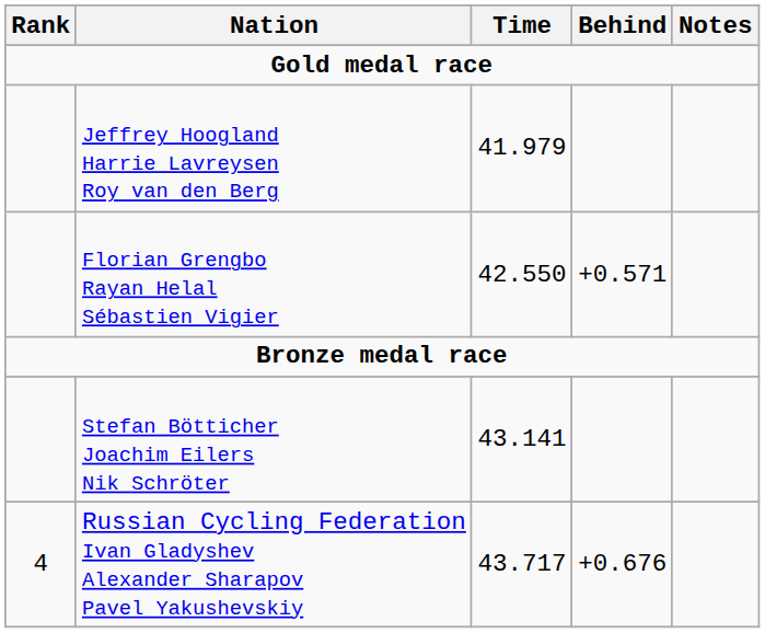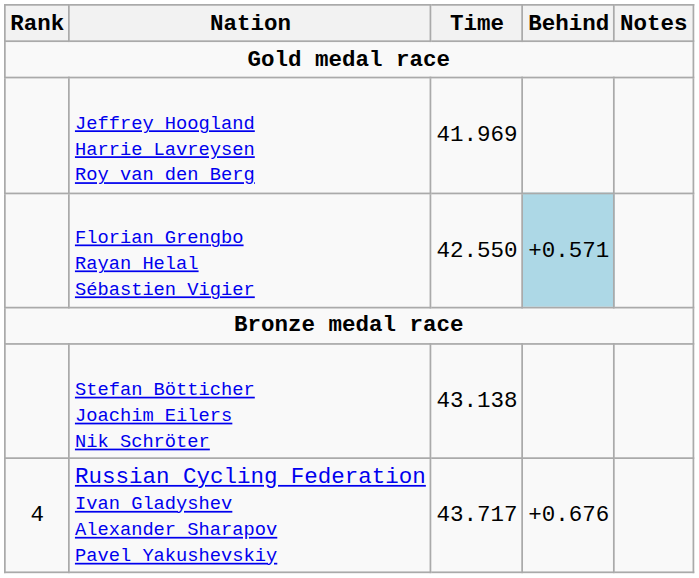 <table class="wikitable" style="text-align:center">
 <tr>
 <th>Rank</th>
 <th>Nation</th>
 <th>Time</th>
 <th>Behind</th>
 <th>Notes</th>
 </tr>
 <tr>
 <td colspan=5><strong>Gold medal race</strong></td>
 </tr>
 <tr>
 <td></td>
 <td align=left><br><small><a href='#'>Jeffrey Hoogland</a><br><a href='#'>Harrie Lavreysen</a><br><a href='#'>Roy van den Berg</a></small></td>
-<td>41.979</td>
+<td>41.969</td>
 <td></td>
 <td></td>
 </tr>
 <tr>
 <td></td>
 <td align=left><br><small><a href='#'>Florian Grengbo</a><br><a href='#'>Rayan Helal</a><br><a href='#'>Sébastien Vigier</a></small></td>
 <td>42.550</td>
-<td>+0.571</td>
+<td style="background: lightblue;">+0.571</td>
 <td></td>
 </tr>
 <tr>
 <td colspan=5><strong>Bronze medal race</strong></td>
 </tr>
 <tr>
 <td></td>
 <td align=left><br><small><a href='#'>Stefan Bötticher</a><br><a href='#'>Joachim Eilers</a><br><a href='#'>Nik Schröter</a></small></td>
-<td>43.141</td>
+<td>43.138</td>
 <td></td>
 <td></td>
 </tr>
 <tr>
 <td>4</td>
 <td align=left><a href='#'>Russian Cycling Federation</a><br><small><a href='#'>Ivan Gladyshev</a><br><a href='#'>Alexander Sharapov</a><br><a href='#'>Pavel Yakushevskiy</a></small></td>
 <td>43.717</td>
 <td>+0.676</td>
 <td></td>
 </tr>
 </table>
